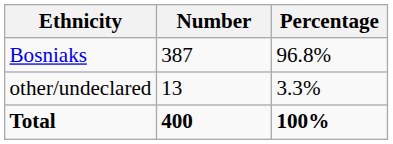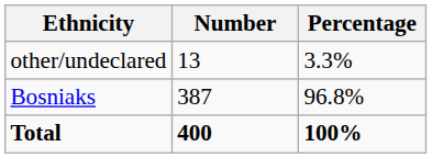 <table class="wikitable">
 <tr>
 <th width="100px">Ethnicity</th>
 <th width="80px">Number</th>
 <th width="80px">Percentage</th>
 </tr>
 <tr>
+<td>other/undeclared</td>
+<td>13</td>
+<td>3.3%</td>
+</tr>
+<tr>
 <td><a href='#'>Bosniaks</a></td>
 <td>387</td>
 <td>96.8%</td>
-</tr>
-<tr>
-<td>other/undeclared</td>
-<td>13</td>
-<td>3.3%</td>
 </tr>
 <tr>
 <td><strong>Total</strong></td>
 <td><strong>400</strong></td>
 <td><strong>100%</strong></td>
 </tr>
 </table>
